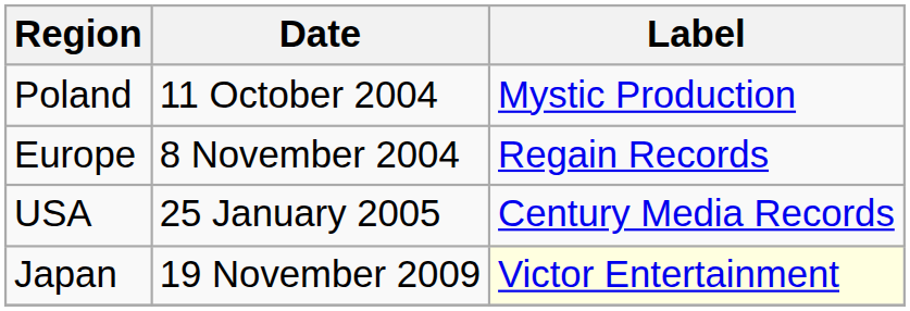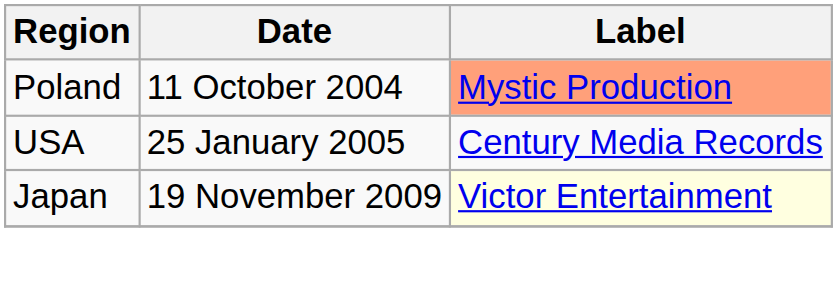 <table class="wikitable plainrowheaders">
 <tr>
 <th scope="col">Region</th>
 <th scope="col">Date</th>
 <th scope="col">Label</th>
 </tr>
 <tr>
 <td>Poland</td>
 <td>11 October 2004</td>
-<td><a href='#'>Mystic Production</a></td>
-</tr>
-<tr>
-<td>Europe</td>
-<td>8 November 2004</td>
-<td><a href='#'>Regain Records</a></td>
+<td style="background: lightsalmon;"><a href='#'>Mystic Production</a></td>
 </tr>
 <tr>
 <td>USA</td>
 <td>25 January 2005</td>
 <td><a href='#'>Century Media Records</a></td>
 </tr>
 <tr>
 <td>Japan</td>
 <td>19 November 2009</td>
 <td style="background: lightyellow;"><a href='#'>Victor Entertainment</a></td>
 </tr>
 <tr>
 </tr>
 </table>
